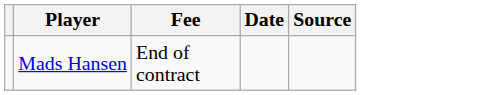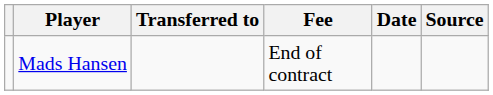 <table class="wikitable plainrowheaders sortable">
 <tr>
 <th></th>
 <th scope="col">Player</th>
+<th>Transferred to</th>
 <th style="width: 80px;">Fee</th>
 <th scope="col">Date</th>
 <th scope="col">Source</th>
 </tr>
 <tr>
 <td align="center"></td>
 <td> <a href='#'>Mads Hansen</a></td>
+<td></td>
 <td>End of contract</td>
 <td></td>
 <td></td>
 </tr>
 </table>
